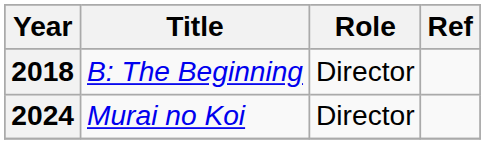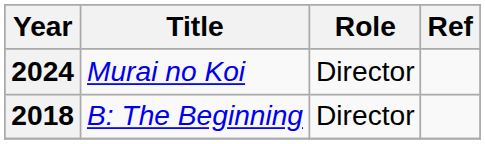 <table class="wikitable">
 <tr>
 <th>Year</th>
 <th>Title</th>
 <th>Role</th>
 <th>Ref</th>
 </tr>
 <tr>
+<th>2024</th>
+<td><em><a href='#'>Murai no Koi</a></em></td>
+<td>Director</td>
+<td></td>
+</tr>
+<tr>
 <th>2018</th>
 <td><em><a href='#'>B: The Beginning</a></em></td>
 <td>Director</td>
 <td></td>
 </tr>
 <tr>
-<th>2024</th>
-<td><em><a href='#'>Murai no Koi</a></em></td>
-<td>Director</td>
-<td></td>
-</tr>
-<tr>
 </tr>
 </table>
